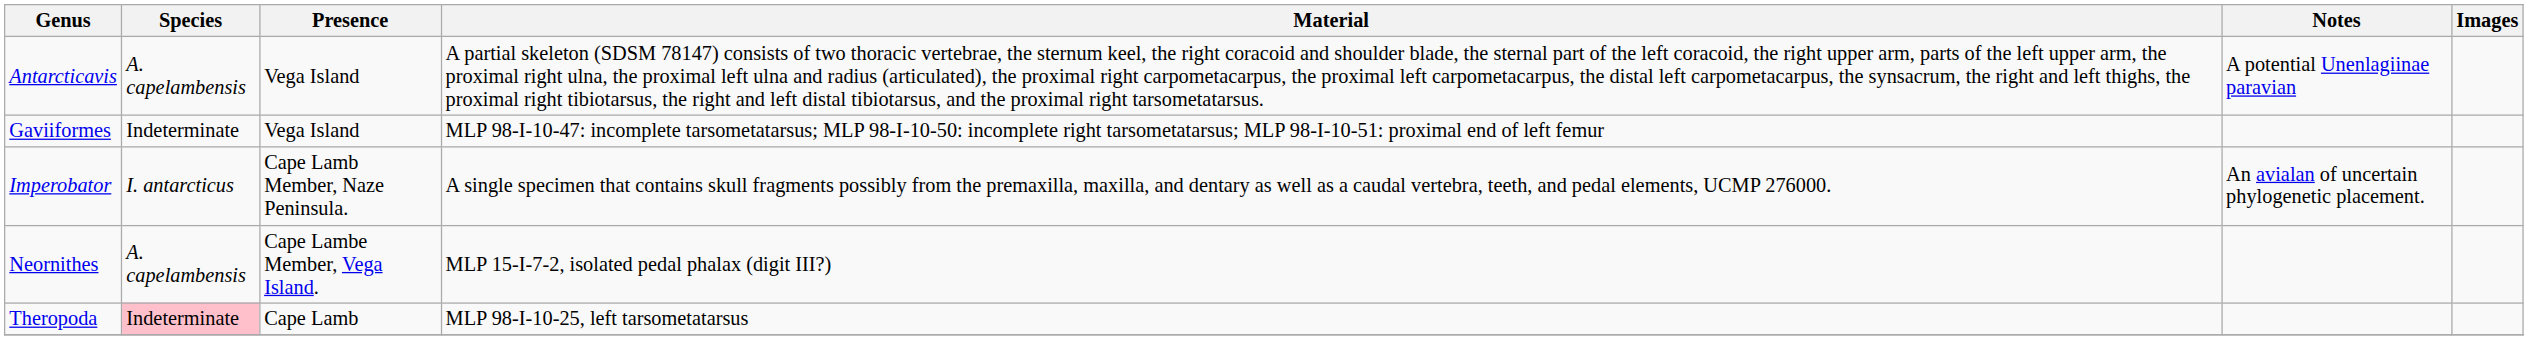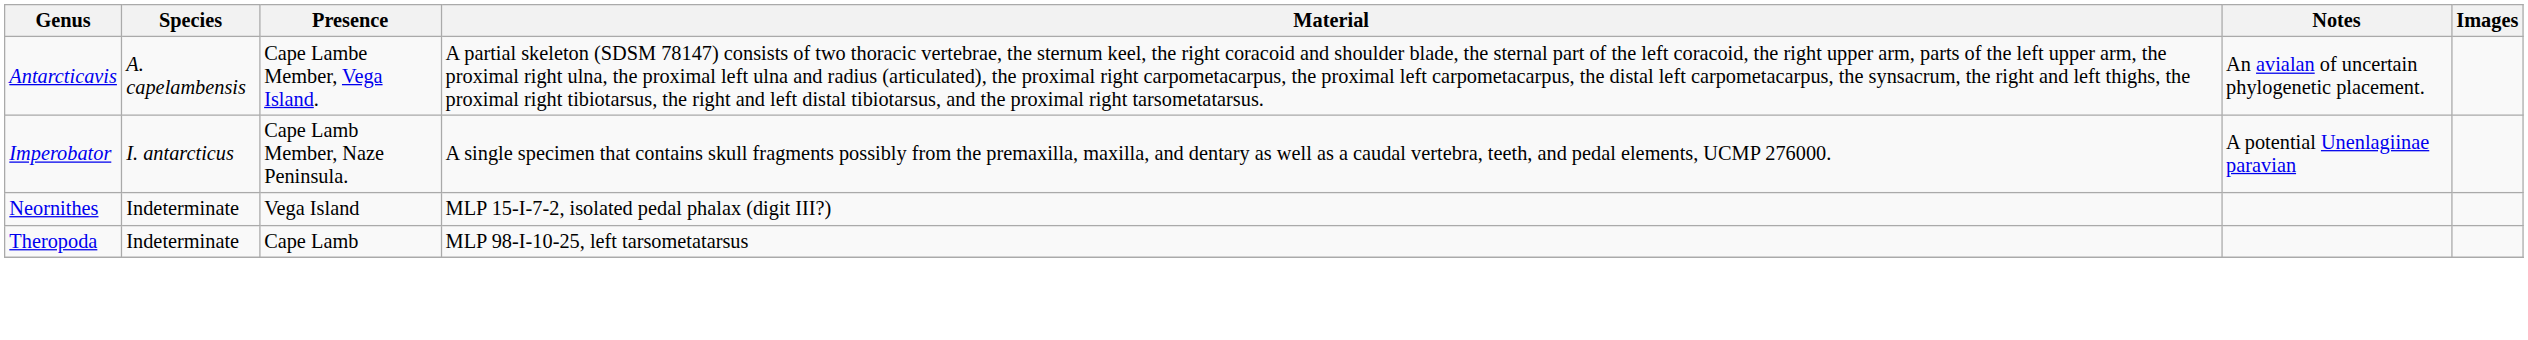 <table class="wikitable sortable"  style="margin:auto; width:100%;">
 <tr>
 <th>Genus</th>
 <th>Species</th>
 <th>Presence</th>
 <th>Material</th>
 <th>Notes</th>
 <th>Images</th>
 </tr>
 <tr>
 <td><em><a href='#'>Antarcticavis</a></em></td>
 <td><em>A. capelambensis</em></td>
-<td>Vega Island</td>
+<td>Cape Lambe Member, <a href='#'>Vega Island</a>.</td>
 <td>A partial skeleton (SDSM 78147) consists of two thoracic vertebrae, the sternum keel, the right coracoid and shoulder blade, the sternal part of the left coracoid, the right upper arm, parts of the left upper arm, the proximal right ulna, the proximal left ulna and radius (articulated), the proximal right carpometacarpus, the proximal left carpometacarpus, the distal left carpometacarpus, the synsacrum, the right and left thighs, the proximal right tibiotarsus, the right and left distal tibiotarsus, and the proximal right tarsometatarsus.</td>
-<td>A potential <a href='#'>Unenlagiinae</a> <a href='#'>paravian</a></td>
-<td></td>
-</tr>
-<tr>
-<td><a href='#'>Gaviiformes</a></td>
-<td>Indeterminate</td>
-<td>Vega Island</td>
-<td>MLP 98-I-10-47: incomplete tarsometatarsus; MLP 98-I-10-50: incomplete right tarsometatarsus; MLP 98-I-10-51: proximal end of left femur</td>
-<td></td>
+<td>An <a href='#'>avialan</a> of uncertain phylogenetic placement.</td>
 <td></td>
 </tr>
 <tr>
 <td><em><a href='#'>Imperobator</a></em></td>
 <td><em>I. antarcticus</em></td>
 <td>Cape Lamb Member, Naze Peninsula.</td>
 <td>A single specimen that contains skull fragments possibly from the premaxilla, maxilla, and dentary as well as a caudal vertebra, teeth, and pedal elements, UCMP 276000.</td>
-<td>An <a href='#'>avialan</a> of uncertain phylogenetic placement.</td>
+<td>A potential <a href='#'>Unenlagiinae</a> <a href='#'>paravian</a></td>
 <td></td>
 </tr>
 <tr>
 <td><a href='#'>Neornithes</a></td>
-<td><em>A. capelambensis</em></td>
-<td>Cape Lambe Member, <a href='#'>Vega Island</a>.</td>
+<td>Indeterminate</td>
+<td>Vega Island</td>
 <td>MLP 15-I-7-2, isolated pedal phalax (digit III?)</td>
 <td></td>
 <td></td>
 </tr>
 <tr>
 <td><a href='#'>Theropoda</a></td>
-<td style="background: pink;">Indeterminate</td>
+<td>Indeterminate</td>
 <td>Cape Lamb</td>
 <td>MLP 98-I-10-25, left tarsometatarsus</td>
 <td></td>
 <td></td>
 </tr>
 <tr>
 </tr>
 </table>
